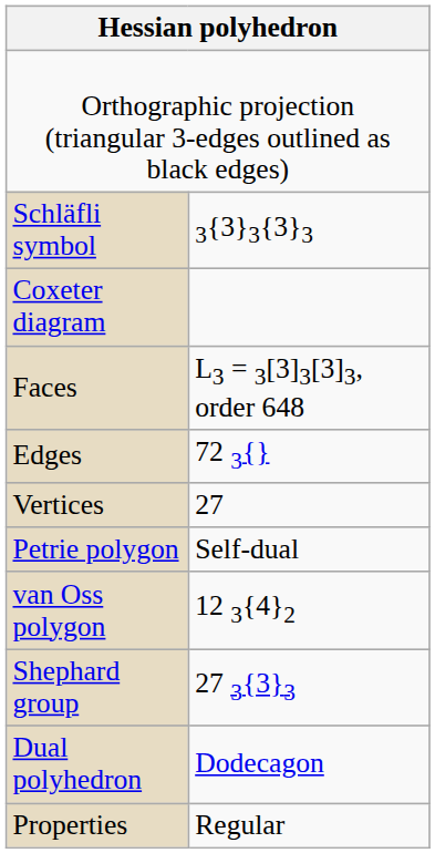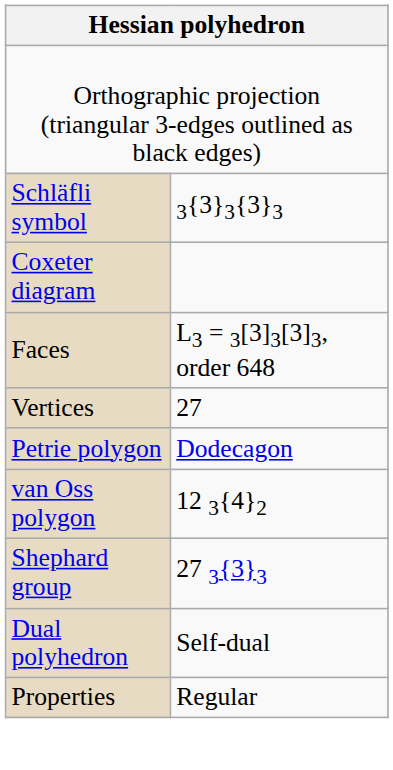 <table class="wikitable" bgcolor="#ffffff" cellpadding="5" align="right" style="margin-left:10px" width="240">
 <tr>
 <th bgcolor=#e7dcc3 colspan=2>Hessian polyhedron</th>
 </tr>
 <tr align=center>
 <td colspan=2><br>Orthographic projection<br>(triangular 3-edges outlined as black edges)</td>
 </tr>
 <tr>
 <td bgcolor=#e7dcc3><a href='#'>Schläfli symbol</a></td>
 <td><sub>3</sub>{3}<sub>3</sub>{3}<sub>3</sub></td>
 </tr>
 <tr>
 <td bgcolor=#e7dcc3><a href='#'>Coxeter diagram</a></td>
 <td></td>
 </tr>
 <tr>
 <td bgcolor=#e7dcc3>Faces</td>
 <td>L<sub>3</sub> = <sub>3</sub>[3]<sub>3</sub>[3]<sub>3</sub>, order 648</td>
 </tr>
 <tr>
-<td bgcolor=#e7dcc3>Edges</td>
-<td>72 <a href='#'><sub>3</sub>{}</a> </td>
-</tr>
-<tr>
 <td bgcolor=#e7dcc3>Vertices</td>
 <td>27</td>
 </tr>
 <tr>
 <td bgcolor=#e7dcc3><a href='#'>Petrie polygon</a></td>
-<td>Self-dual</td>
+<td><a href='#'>Dodecagon</a></td>
 </tr>
 <tr>
 <td bgcolor=#e7dcc3><a href='#'>van Oss polygon</a></td>
 <td>12 <sub>3</sub>{4}<sub>2</sub> </td>
 </tr>
 <tr>
 <td bgcolor=#e7dcc3><a href='#'>Shephard group</a></td>
 <td>27 <a href='#'><sub>3</sub>{3}<sub>3</sub></a> </td>
 </tr>
 <tr>
 <td bgcolor=#e7dcc3><a href='#'>Dual polyhedron</a></td>
-<td><a href='#'>Dodecagon</a></td>
+<td>Self-dual</td>
 </tr>
 <tr>
 <td bgcolor=#e7dcc3>Properties</td>
 <td>Regular</td>
 </tr>
 </table>
